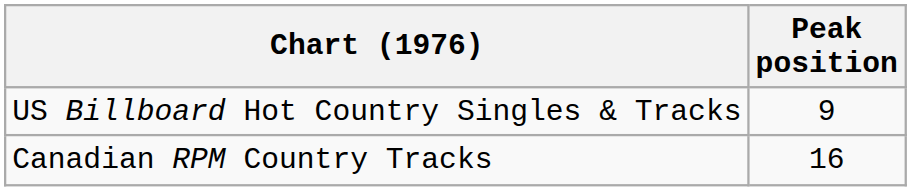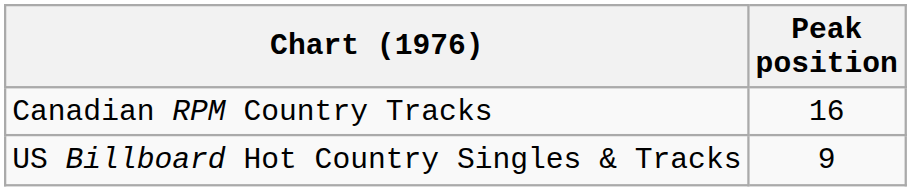 <table class="wikitable">
 <tr>
 <th>Chart (1976)</th>
 <th>Peak<br>position</th>
 </tr>
 <tr>
+<td>Canadian <em>RPM</em> Country Tracks</td>
+<td style="text-align:center;">16</td>
+</tr>
+<tr>
 <td>US <em>Billboard</em> Hot Country Singles & Tracks</td>
 <td style="text-align:center;">9</td>
 </tr>
-<tr>
-<td>Canadian <em>RPM</em> Country Tracks</td>
-<td style="text-align:center;">16</td>
-</tr>
 </table>
